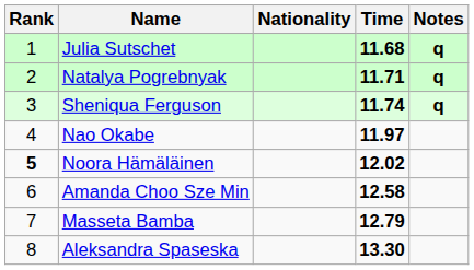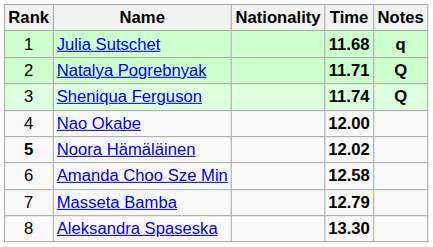 <table class="wikitable sortable" style="text-align:center">
 <tr>
 <th>Rank</th>
 <th>Name</th>
 <th>Nationality</th>
 <th>Time</th>
 <th>Notes</th>
 </tr>
 <tr bgcolor=ccffcc>
 <td>1</td>
 <td align=left><a href='#'>Julia Sutschet</a></td>
 <td align=left></td>
 <td><strong>11.68</strong></td>
 <td><strong>q</strong></td>
 </tr>
 <tr bgcolor=ccffcc>
 <td>2</td>
 <td align=left><a href='#'>Natalya Pogrebnyak</a></td>
 <td align=left></td>
 <td><strong>11.71</strong></td>
-<td><strong>q</strong></td>
+<td><strong>Q</strong></td>
 </tr>
 <tr bgcolor=ddffdd>
 <td>3</td>
 <td align=left><a href='#'>Sheniqua Ferguson</a></td>
 <td align=left></td>
 <td><strong>11.74</strong></td>
-<td><strong>q</strong></td>
+<td><strong>Q</strong></td>
 </tr>
 <tr>
 <td>4</td>
 <td align=left><a href='#'>Nao Okabe</a></td>
 <td align=left></td>
-<td><strong>11.97</strong></td>
+<td><strong>12.00</strong></td>
 <td></td>
 </tr>
 <tr>
 <td><strong>5</strong></td>
 <td align=left><a href='#'>Noora Hämäläinen</a></td>
 <td align=left></td>
 <td><strong>12.02</strong></td>
 <td></td>
 </tr>
 <tr>
 <td>6</td>
 <td align=left><a href='#'>Amanda Choo Sze Min</a></td>
 <td align=left></td>
 <td><strong>12.58</strong></td>
 <td></td>
 </tr>
 <tr>
 <td>7</td>
 <td align=left><a href='#'>Masseta Bamba</a></td>
 <td align=left></td>
 <td><strong>12.79</strong></td>
 <td></td>
 </tr>
 <tr>
 <td>8</td>
 <td align=left><a href='#'>Aleksandra Spaseska</a></td>
 <td align=left></td>
 <td><strong>13.30</strong></td>
 <td></td>
 </tr>
 </table>
